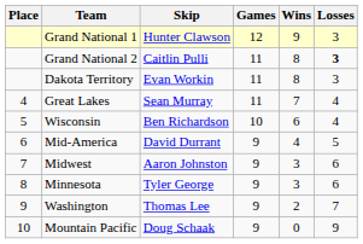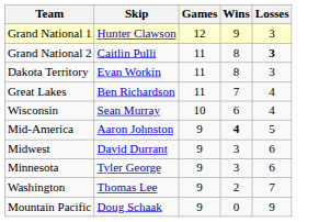 <table class=wikitable style="text-align: center;">
 <tr>
-<th>Place</th>
 <th>Team</th>
 <th>Skip</th>
 <th>Games</th>
 <th>Wins</th>
 <th>Losses</th>
 </tr>
 <tr style="background:#ffc;">
-<td></td>
 <td align="left">Grand National 1</td>
 <td align="left"><a href='#'>Hunter Clawson</a></td>
 <td>12</td>
 <td>9</td>
 <td>3</td>
 </tr>
 <tr>
-<td></td>
 <td align="left">Grand National 2</td>
 <td align="left"><a href='#'>Caitlin Pulli</a></td>
 <td>11</td>
 <td>8</td>
 <td><strong>3</strong></td>
 </tr>
 <tr>
-<td></td>
 <td align="left">Dakota Territory</td>
 <td align="left"><a href='#'>Evan Workin</a></td>
 <td>11</td>
 <td>8</td>
 <td>3</td>
 </tr>
 <tr>
-<td>4</td>
 <td align="left">Great Lakes</td>
-<td align="left"><a href='#'>Sean Murray</a></td>
+<td align="left"><a href='#'>Ben Richardson</a></td>
 <td>11</td>
 <td>7</td>
 <td>4</td>
 </tr>
 <tr>
-<td>5</td>
 <td align="left">Wisconsin</td>
-<td align="left"><a href='#'>Ben Richardson</a></td>
+<td align="left"><a href='#'>Sean Murray</a></td>
 <td>10</td>
 <td>6</td>
 <td>4</td>
 </tr>
 <tr>
-<td>6</td>
 <td align="left">Mid-America</td>
-<td align="left"><a href='#'>David Durrant</a></td>
+<td align="left"><a href='#'>Aaron Johnston</a></td>
 <td>9</td>
-<td>4</td>
+<td><strong>4</strong></td>
 <td>5</td>
 </tr>
 <tr>
-<td>7</td>
 <td align="left">Midwest</td>
-<td align="left"><a href='#'>Aaron Johnston</a></td>
+<td align="left"><a href='#'>David Durrant</a></td>
 <td>9</td>
 <td>3</td>
 <td>6</td>
 </tr>
 <tr>
-<td>8</td>
 <td align="left">Minnesota</td>
 <td align="left"><a href='#'>Tyler George</a></td>
 <td>9</td>
 <td>3</td>
 <td>6</td>
 </tr>
 <tr>
-<td>9</td>
 <td align="left">Washington</td>
 <td align="left"><a href='#'>Thomas Lee</a></td>
 <td>9</td>
 <td>2</td>
 <td>7</td>
 </tr>
 <tr>
-<td>10</td>
 <td align="left">Mountain Pacific</td>
 <td align="left"><a href='#'>Doug Schaak</a></td>
 <td>9</td>
 <td>0</td>
 <td>9</td>
 </tr>
 </table>
